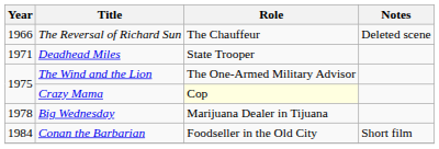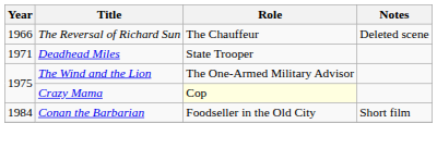 <table class="wikitable">
 <tr>
 <th>Year</th>
 <th>Title</th>
 <th>Role</th>
 <th>Notes</th>
 </tr>
 <tr>
 <td>1966</td>
 <td><em>The Reversal of Richard Sun</em></td>
 <td>The Chauffeur</td>
 <td>Deleted scene</td>
 </tr>
 <tr>
 <td>1971</td>
 <td><em><a href='#'>Deadhead Miles</a></em></td>
 <td>State Trooper</td>
 <td></td>
 </tr>
 <tr>
 <td rowspan="2">1975</td>
 <td><em><a href='#'>The Wind and the Lion</a></em></td>
 <td>The One-Armed Military Advisor</td>
 <td></td>
 </tr>
 <tr>
 <td><em><a href='#'>Crazy Mama</a></em></td>
 <td style="background: lightyellow;">Cop</td>
 <td></td>
 </tr>
 <tr>
-<td>1978</td>
-<td><em><a href='#'>Big Wednesday</a></em></td>
-<td>Marijuana Dealer in Tijuana</td>
-<td></td>
-</tr>
-<tr>
 <td>1984</td>
 <td><em><a href='#'>Conan the Barbarian</a></em></td>
 <td>Foodseller in the Old City</td>
 <td>Short film</td>
 </tr>
 <tr>
 </tr>
 </table>
